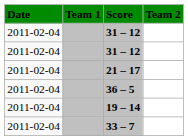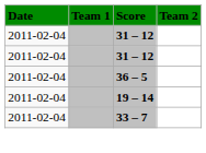 <table class="wikitable" style="margin:0.5em auto; font-size:95%">
 <tr bgcolor="#008B00">
 <td><strong>Date</strong></td>
 <td><strong>Team 1</strong></td>
 <td><strong>Score</strong></td>
 <td><strong>Team 2</strong></td>
 </tr>
 <tr>
 <td>2011-02-04</td>
 <td bgcolor="silver"><strong></strong></td>
 <td bgcolor="silver"><strong>31 – 12</strong></td>
 <td bgcolor="white"></td>
 </tr>
 <tr>
 <td>2011-02-04</td>
 <td bgcolor="silver"><strong></strong></td>
 <td bgcolor="silver"><strong>31 – 12</strong></td>
 <td bgcolor="white"></td>
 </tr>
 <tr>
 <td>2011-02-04</td>
 <td bgcolor="silver"><strong></strong></td>
-<td bgcolor="silver"><strong>21 – 17</strong></td>
-<td bgcolor="white"></td>
-</tr>
-<tr>
-<td>2011-02-04</td>
-<td bgcolor="silver"><strong></strong></td>
 <td bgcolor="silver"><strong>36 – 5</strong></td>
 <td bgcolor="white"></td>
 </tr>
 <tr>
 <td>2011-02-04</td>
 <td bgcolor="silver"><strong></strong></td>
 <td bgcolor="silver"><strong>19 – 14</strong></td>
 <td bgcolor="white"></td>
 </tr>
 <tr>
 <td>2011-02-04</td>
 <td bgcolor="silver"><strong></strong></td>
 <td bgcolor="silver"><strong>33 – 7</strong></td>
 <td bgcolor="white"></td>
 </tr>
 </table>
